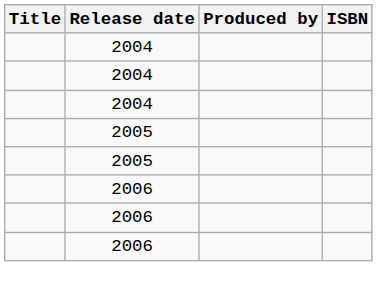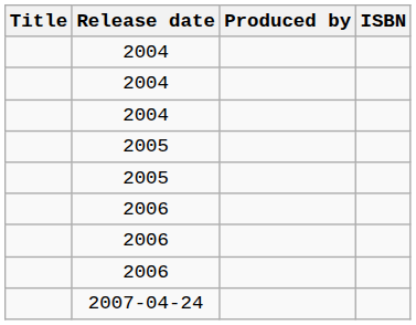 <table class="wikitable" style="text-align:center;">
 <tr>
 <th>Title</th>
 <th>Release date</th>
 <th>Produced by</th>
 <th>ISBN</th>
 </tr>
 <tr>
 <td align="left"></td>
 <td>2004</td>
 <td></td>
 <td></td>
 </tr>
 <tr>
 <td align="left"></td>
 <td>2004</td>
 <td></td>
 <td></td>
 </tr>
 <tr>
 <td align="left"></td>
 <td>2004</td>
 <td></td>
 <td></td>
 </tr>
 <tr>
 <td align="left"></td>
 <td>2005</td>
 <td></td>
 <td></td>
 </tr>
 <tr>
 <td align="left"></td>
 <td>2005</td>
 <td></td>
 <td></td>
 </tr>
 <tr>
 <td align="left"></td>
 <td>2006</td>
 <td></td>
 <td></td>
 </tr>
 <tr>
 <td align="left"></td>
 <td>2006</td>
 <td></td>
 <td></td>
 </tr>
 <tr>
 <td align="left"></td>
 <td>2006</td>
 <td></td>
 <td></td>
 </tr>
+<tr>
+<td align="left"></td>
+<td>2007-04-24</td>
+<td></td>
+<td></td>
+</tr>
 </table>
